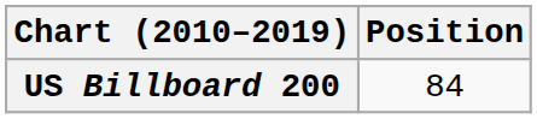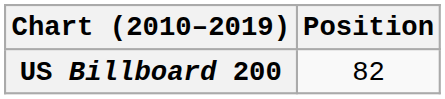 <table class="wikitable plainrowheaders" style="text-align:center">
 <tr>
 <th scope="col">Chart (2010–2019)</th>
 <th scope="col">Position</th>
 </tr>
 <tr>
 <th scope="row">US <em>Billboard</em> 200</th>
-<td>84</td>
+<td>82</td>
 </tr>
 </table>
